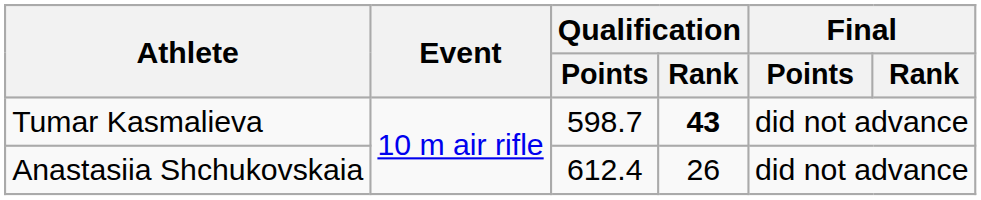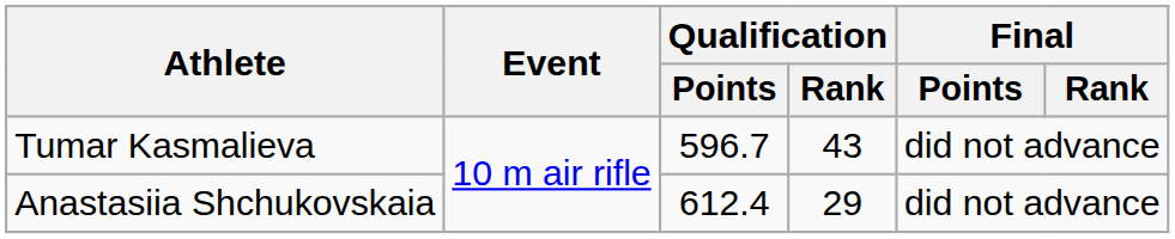 <table class=wikitable style=font-size:90%;text-align:center>
 <tr>
 <th rowspan="2">Athlete</th>
 <th rowspan="2">Event</th>
 <th colspan=2>Qualification</th>
 <th colspan=2>Final</th>
 </tr>
 <tr style="font-size:95%">
 <th>Points</th>
 <th>Rank</th>
 <th>Points</th>
 <th>Rank</th>
 </tr>
 <tr>
 <td align=left>Tumar Kasmalieva</td>
 <td align=left rowspan=2><a href='#'>10 m air rifle</a></td>
-<td>598.7</td>
-<td><strong>43</strong></td>
+<td>596.7</td>
+<td>43</td>
 <td colspan=2>did not advance</td>
 </tr>
 <tr>
 <td align=left>Anastasiia Shchukovskaia</td>
 <td>612.4</td>
-<td>26</td>
+<td>29</td>
 <td colspan=2>did not advance</td>
 </tr>
 </table>
